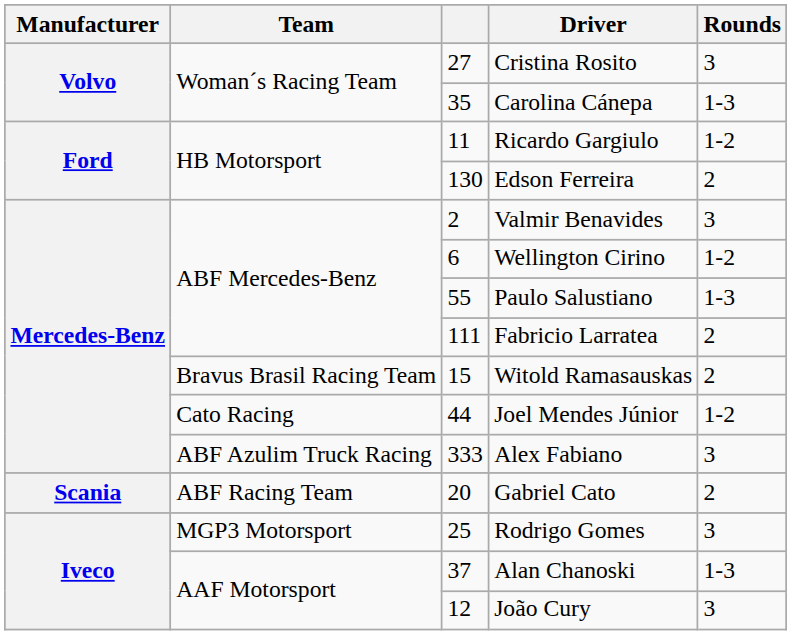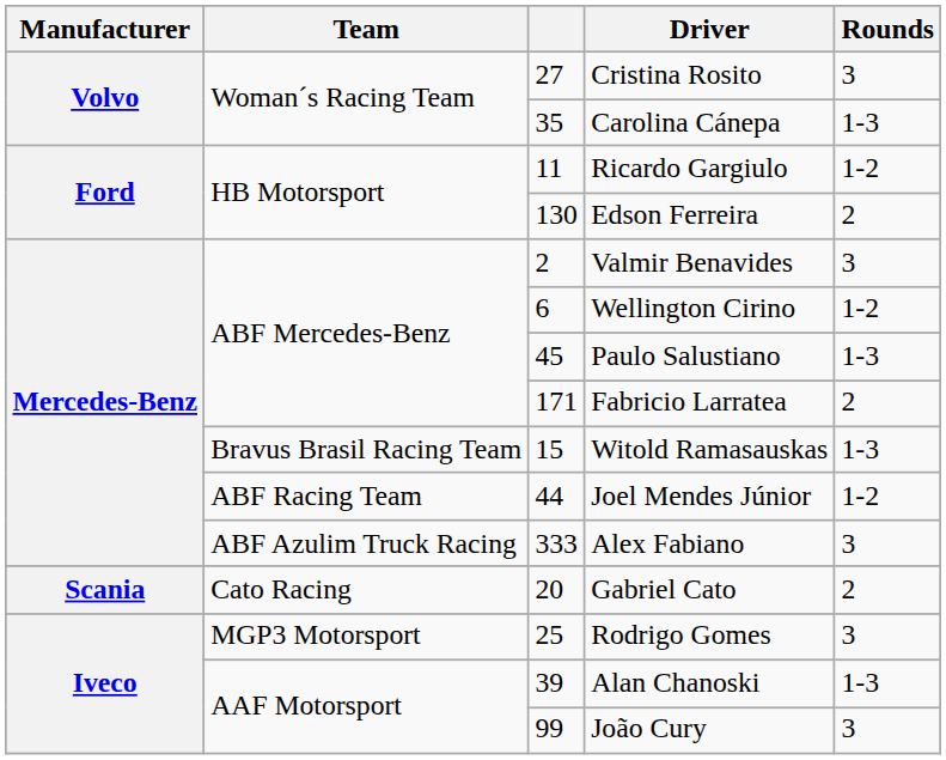 <table class="wikitable" style="font-size: 85%;">
 <tr>
 <th>Manufacturer</th>
 <th>Team</th>
 <th></th>
 <th>Driver</th>
 <th>Rounds</th>
 </tr>
 <tr>
 <th rowspan=2><a href='#'>Volvo</a></th>
 <td rowspan=2>Woman´s Racing Team</td>
 <td>27</td>
 <td>Cristina Rosito</td>
 <td>3</td>
 </tr>
 <tr>
 <td>35</td>
 <td>Carolina Cánepa</td>
 <td>1-3</td>
 </tr>
 <tr>
 <th rowspan=2><a href='#'>Ford</a></th>
 <td rowspan=2>HB Motorsport</td>
 <td>11</td>
 <td>Ricardo Gargiulo</td>
 <td>1-2</td>
 </tr>
 <tr>
 <td>130</td>
 <td>Edson Ferreira</td>
 <td>2</td>
 </tr>
 <tr>
 <th rowspan=7><a href='#'>Mercedes-Benz</a></th>
 <td rowspan=4>ABF Mercedes-Benz</td>
 <td>2</td>
 <td>Valmir Benavides</td>
 <td>3</td>
 </tr>
 <tr>
 <td>6</td>
 <td>Wellington Cirino</td>
 <td>1-2</td>
 </tr>
 <tr>
-<td>55</td>
+<td>45</td>
 <td>Paulo Salustiano</td>
 <td>1-3</td>
 </tr>
 <tr>
-<td>111</td>
+<td>171</td>
 <td>Fabricio Larratea</td>
 <td>2</td>
 </tr>
 <tr>
 <td>Bravus Brasil Racing Team</td>
 <td>15</td>
 <td>Witold Ramasauskas</td>
-<td>2</td>
+<td>1-3</td>
 </tr>
 <tr>
-<td>Cato Racing</td>
+<td>ABF Racing Team</td>
 <td>44</td>
 <td>Joel Mendes Júnior</td>
 <td>1-2</td>
 </tr>
 <tr>
 <td>ABF Azulim Truck Racing</td>
 <td>333</td>
 <td>Alex Fabiano</td>
 <td>3</td>
 </tr>
 <tr>
 <th><a href='#'>Scania</a></th>
-<td>ABF Racing Team</td>
+<td>Cato Racing</td>
 <td>20</td>
 <td>Gabriel Cato</td>
 <td>2</td>
 </tr>
 <tr>
 <th rowspan=3><a href='#'>Iveco</a></th>
 <td>MGP3 Motorsport</td>
 <td>25</td>
 <td>Rodrigo Gomes</td>
 <td>3</td>
 </tr>
 <tr>
 <td rowspan=2>AAF Motorsport</td>
-<td>37</td>
+<td>39</td>
 <td>Alan Chanoski</td>
 <td>1-3</td>
 </tr>
 <tr>
-<td>12</td>
+<td>99</td>
 <td>João Cury</td>
 <td>3</td>
 </tr>
 </table>
